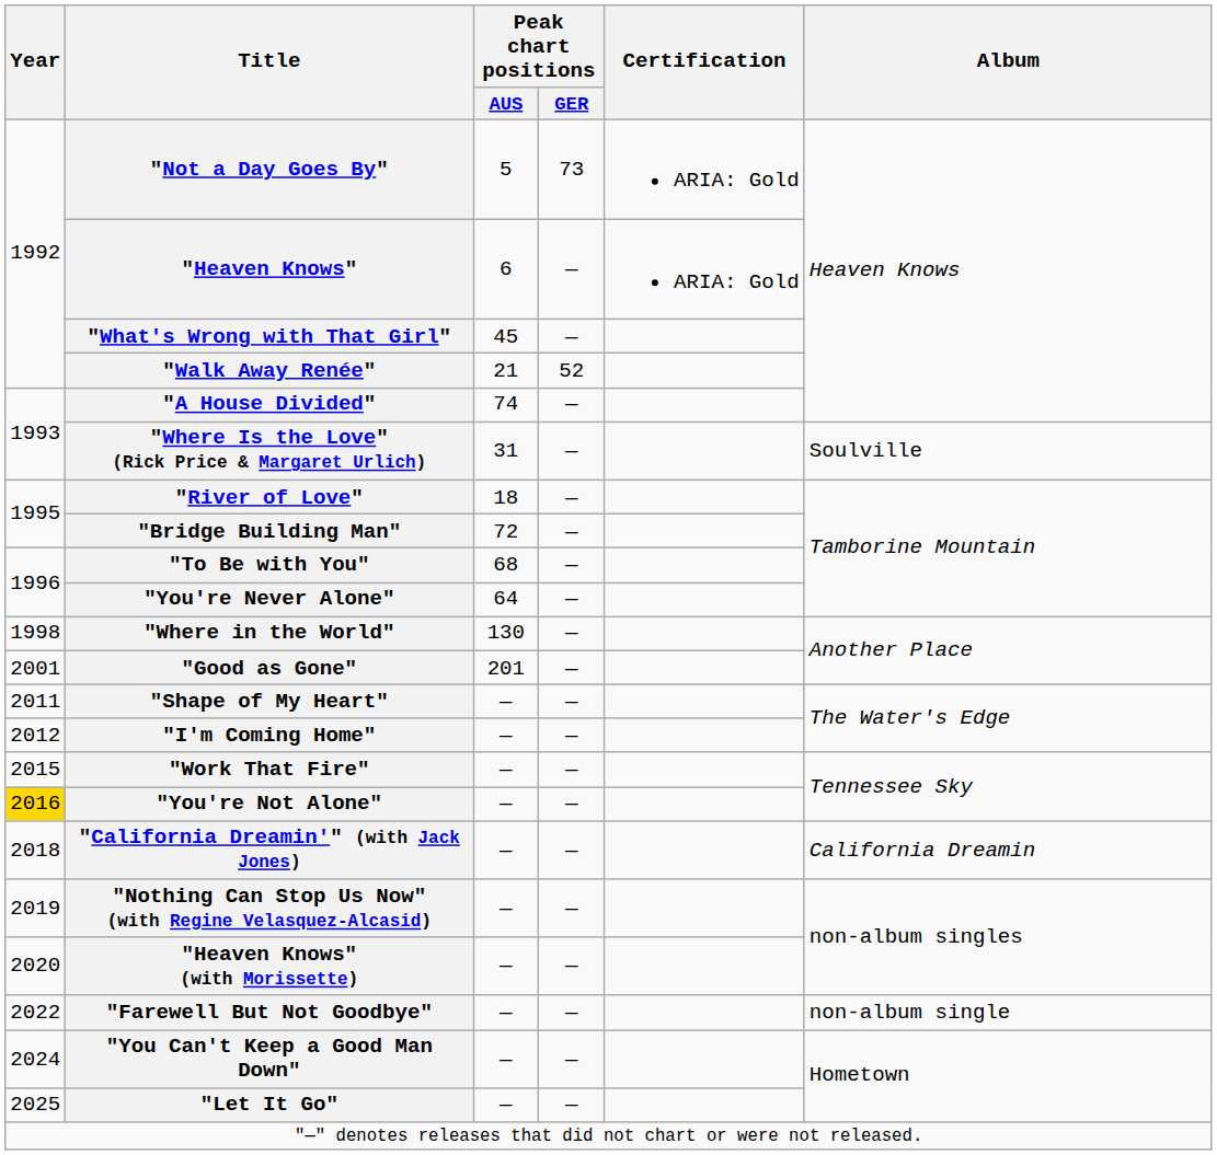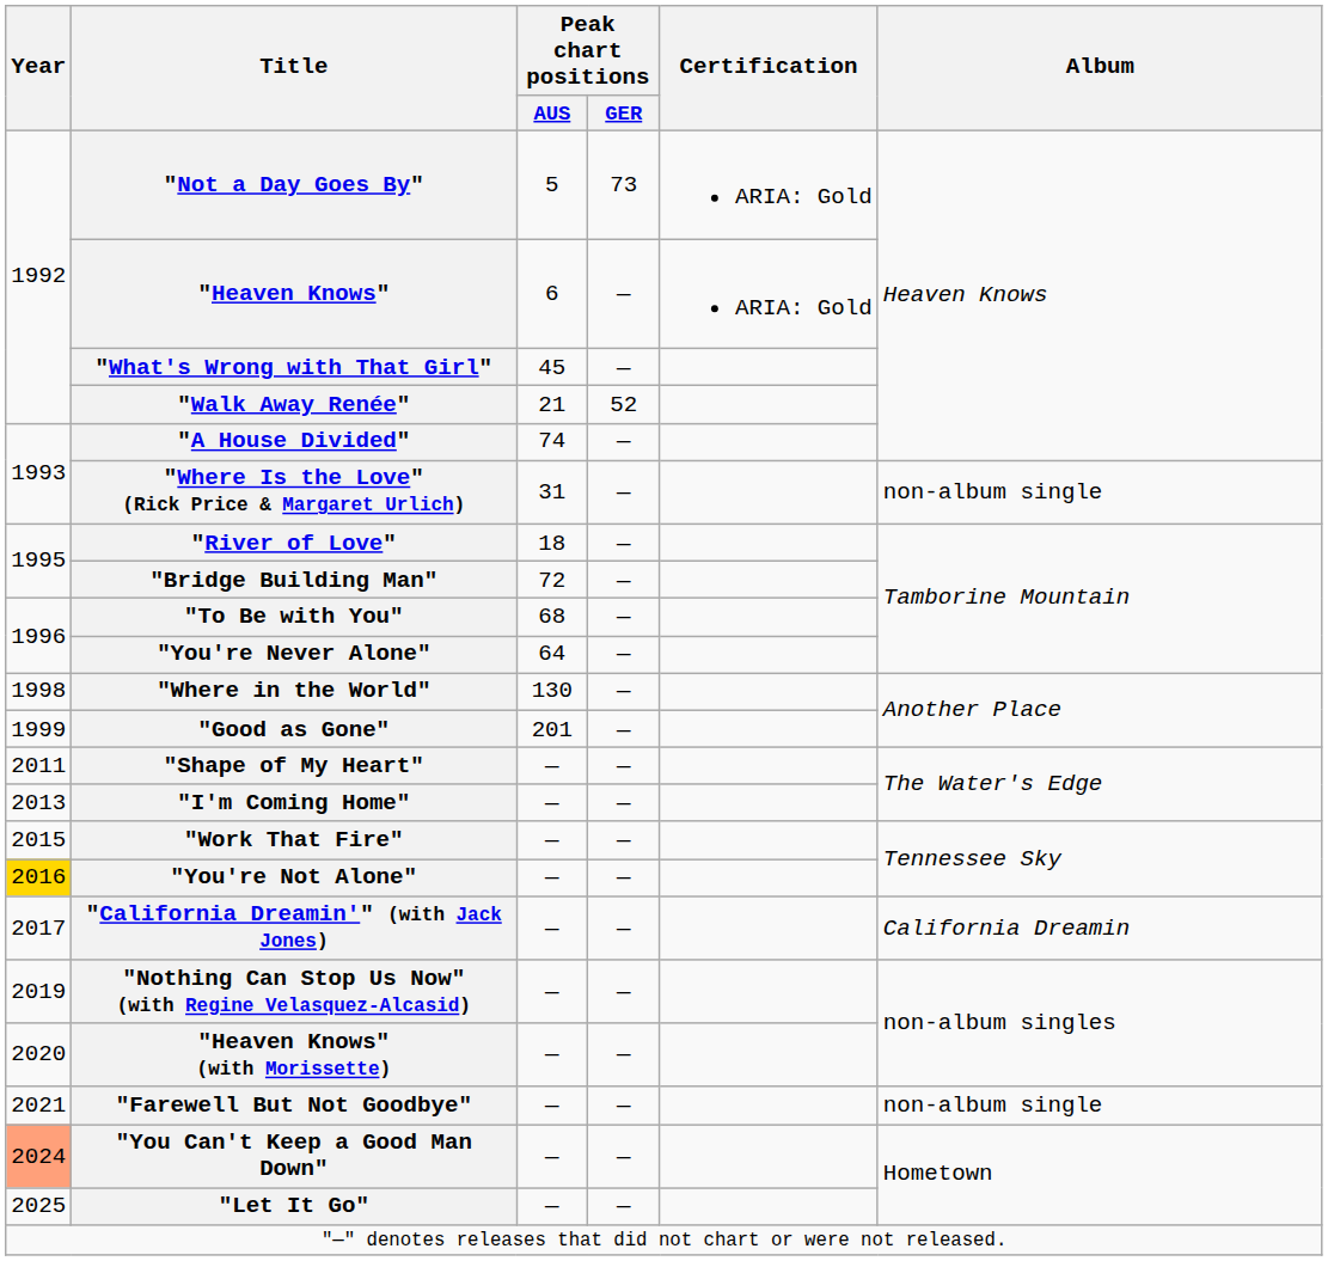 <table class="wikitable plainrowheaders" style="text-align:center;">
 <tr>
 <th scope="col" rowspan="2" style="width:1em;">Year</th>
 <th scope="col" rowspan="2" style="width:19em;">Title</th>
 <th scope="col" colspan="2">Peak chart positions</th>
 <th scope="col" rowspan="2">Certification</th>
 <th scope="col" rowspan="2" style="width:19em;">Album</th>
 </tr>
 <tr>
 <th scope="col" style="width:3em;font-size:90%;"><a href='#'>AUS</a><br></th>
 <th scope="col" style="width:3em;font-size:90%;"><a href='#'>GER</a><br></th>
 </tr>
 <tr>
 <td rowspan="4">1992</td>
 <th scope="row">"<a href='#'>Not a Day Goes By</a>"</th>
 <td>5</td>
 <td>73</td>
 <td><br><ul><li>ARIA: Gold</li></ul></td>
 <td style="text-align:left;" rowspan="5"><em>Heaven Knows</em></td>
 </tr>
 <tr>
 <th scope="row">"<a href='#'>Heaven Knows</a>"</th>
 <td>6</td>
 <td>—</td>
 <td><br><ul><li>ARIA: Gold</li></ul></td>
 </tr>
 <tr>
 <th scope="row">"<a href='#'>What's Wrong with That Girl</a>"</th>
 <td>45</td>
 <td>—</td>
 <td></td>
 </tr>
 <tr>
 <th scope="row">"<a href='#'>Walk Away Renée</a>"</th>
 <td>21</td>
 <td>52</td>
 </tr>
 <tr>
 <td rowspan="2">1993</td>
 <th scope="row">"<a href='#'>A House Divided</a>"</th>
 <td>74</td>
 <td>—</td>
 <td></td>
 </tr>
 <tr>
 <th scope="row">"<a href='#'>Where Is the Love</a>"<br><small>(Rick Price & <a href='#'>Margaret Urlich</a>)</small></th>
 <td>31</td>
 <td>—</td>
 <td></td>
-<td style="text-align:left;"></em>Soulville<em></td>
+<td style="text-align:left;">non-album single</td>
 </tr>
 <tr>
 <td rowspan="2">1995</td>
 <th scope="row">"<a href='#'>River of Love</a>"</th>
 <td>18</td>
 <td>—</td>
 <td></td>
 <td style="text-align:left;" rowspan="4"><em>Tamborine Mountain</em></td>
 </tr>
 <tr>
 <th scope="row">"Bridge Building Man"</th>
 <td>72</td>
 <td>—</td>
 <td></td>
 </tr>
 <tr>
 <td rowspan="2">1996</td>
 <th scope="row">"To Be with You"</th>
 <td>68</td>
 <td>—</td>
 <td></td>
 </tr>
 <tr>
 <th scope="row">"You're Never Alone"</th>
 <td>64</td>
 <td>—</td>
 <td></td>
 </tr>
 <tr>
 <td>1998</td>
 <th scope="row">"Where in the World"</th>
 <td>130</td>
 <td>—</td>
 <td></td>
 <td style="text-align:left;" rowspan="2"><em>Another Place</em></td>
 </tr>
 <tr>
-<td>2001</td>
+<td>1999</td>
 <th scope="row">"Good as Gone"</th>
 <td>201</td>
 <td>—</td>
 <td></td>
 </tr>
 <tr>
 <td>2011</td>
 <th scope="row">"Shape of My Heart"</th>
 <td>—</td>
 <td>—</td>
 <td></td>
 <td style="text-align:left;" rowspan="2"><em>The Water's Edge</em></td>
 </tr>
 <tr>
-<td>2012</td>
+<td>2013</td>
 <th scope="row">"I'm Coming Home"</th>
 <td>—</td>
 <td>—</td>
 <td></td>
 </tr>
 <tr>
 <td>2015</td>
 <th scope="row">"Work That Fire"</th>
 <td>—</td>
 <td>—</td>
 <td></td>
 <td style="text-align:left;" rowspan="2"><em>Tennessee Sky</em></td>
 </tr>
 <tr>
 <td style="background: gold;">2016</td>
 <th scope="row">"You're Not Alone"</th>
 <td>—</td>
 <td>—</td>
 <td></td>
 </tr>
 <tr>
-<td>2018</td>
+<td>2017</td>
 <th scope="row">"<a href='#'>California Dreamin'</a>" <small>(with <a href='#'>Jack Jones</a>)</small></th>
 <td>—</td>
 <td>—</td>
 <td></td>
 <td style="text-align:left;"><em>California Dreamin<strong></td>
 </tr>
 <tr>
 <td>2019</td>
 <th scope="row">"Nothing Can Stop Us Now" <br><small>(with <a href='#'>Regine Velasquez-Alcasid</a>)</small></th>
 <td>—</td>
 <td>—</td>
 <td></td>
 <td style="text-align:left;" rowspan="2">non-album singles</td>
 </tr>
 <tr>
 <td>2020</td>
 <th scope="row">"Heaven Knows"<br> <small>(with <a href='#'>Morissette</a>)</small></th>
 <td>—</td>
 <td>—</td>
 <td></td>
 </tr>
 <tr>
-<td>2022</td>
+<td>2021</td>
 <th scope="row">"Farewell But Not Goodbye"</th>
 <td>—</td>
 <td>—</td>
 <td></td>
 <td style="text-align:left;">non-album single</td>
 </tr>
 <tr>
-<td>2024</td>
+<td style="background: lightsalmon;">2024</td>
 <th scope="row">"You Can't Keep a Good Man Down"</th>
 <td>—</td>
 <td>—</td>
 <td></td>
 <td style="text-align:left;" rowspan="2"></em>Hometown<em></td>
 </tr>
 <tr>
 <td>2025</td>
 <th scope="row">"Let It Go"</th>
 <td>—</td>
 <td>—</td>
 <td></td>
 </tr>
 <tr>
 <td colspan="17" style="text-align:center; font-size:8pt;">"—" denotes releases that did not chart or were not released.</td>
 </tr>
 </table>
